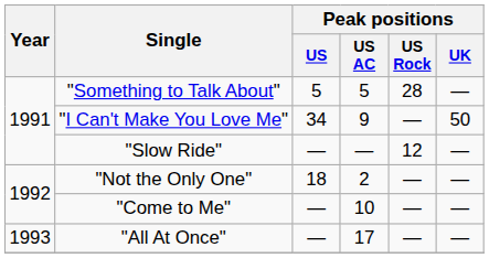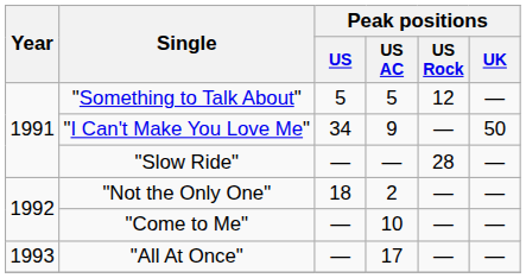 <table class="wikitable sortable plainrowheaders" style="text-align:center">
 <tr>
 <th rowspan="2">Year</th>
 <th rowspan="2">Single</th>
 <th colspan="4">Peak positions</th>
 </tr>
 <tr style="font-size:smaller;">
 <th width="35"><a href='#'>US</a><br></th>
 <th width="35">US <a href='#'>AC</a><br></th>
 <th width="35">US <a href='#'>Rock</a><br></th>
 <th width="35"><a href='#'>UK</a><br></th>
 </tr>
 <tr>
 <td rowspan="3">1991</td>
 <td>"<a href='#'>Something to Talk About</a>"</td>
 <td>5</td>
 <td>5</td>
-<td>28</td>
+<td>12</td>
 <td>—</td>
 </tr>
 <tr>
 <td>"<a href='#'>I Can't Make You Love Me</a>"</td>
 <td>34</td>
 <td>9</td>
 <td>—</td>
 <td>50</td>
 </tr>
 <tr>
 <td>"Slow Ride"</td>
 <td>—</td>
 <td>—</td>
-<td>12</td>
+<td>28</td>
 <td>—</td>
 </tr>
 <tr>
 <td rowspan="2">1992</td>
 <td>"Not the Only One"</td>
 <td>18</td>
 <td>2</td>
 <td>—</td>
 <td>—</td>
 </tr>
 <tr>
 <td>"Come to Me"</td>
 <td>—</td>
 <td>10</td>
 <td>—</td>
 <td>—</td>
 </tr>
 <tr>
 <td>1993</td>
 <td>"All At Once"</td>
 <td>—</td>
 <td>17</td>
 <td>—</td>
 <td>—</td>
 </tr>
 <tr>
 </tr>
 </table>
